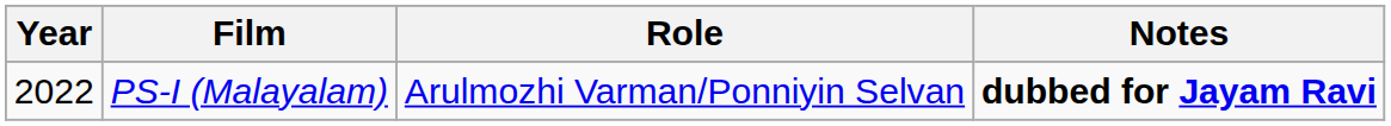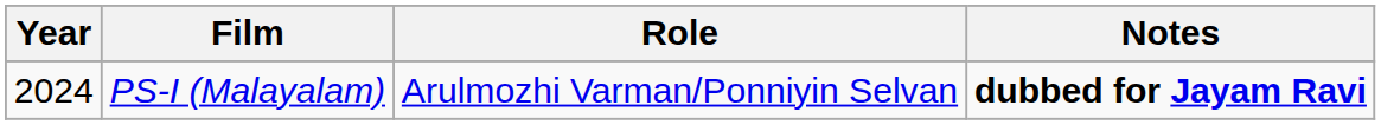 <table class="wikitable">
 <tr>
 <th>Year</th>
 <th>Film</th>
 <th>Role</th>
 <th>Notes</th>
 </tr>
 <tr>
-<td>2022</td>
+<td>2024</td>
 <td><em><a href='#'>PS-I (Malayalam)</a></em></td>
 <td><a href='#'>Arulmozhi Varman/Ponniyin Selvan</a></td>
 <td><strong>dubbed for <a href='#'>Jayam Ravi</a></strong></td>
 </tr>
 </table>
